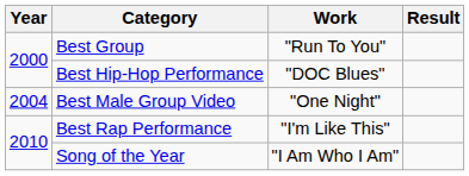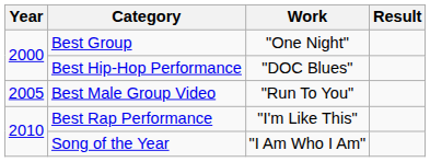 <table class="wikitable sortable">
 <tr>
 <th>Year</th>
 <th>Category</th>
 <th>Work</th>
 <th>Result</th>
 </tr>
 <tr>
 <td align=center rowspan=2><a href='#'>2000</a></td>
 <td><a href='#'>Best Group</a></td>
-<td align=center>"Run To You"</td>
+<td align=center>"One Night"</td>
 <td></td>
 </tr>
 <tr>
 <td><a href='#'>Best Hip-Hop Performance</a></td>
 <td align=center>"DOC Blues"</td>
 <td></td>
 </tr>
 <tr>
-<td align=center><a href='#'>2004</a></td>
+<td align=center><a href='#'>2005</a></td>
 <td><a href='#'>Best Male Group Video</a></td>
-<td align=center>"One Night"</td>
+<td align=center>"Run To You"</td>
 <td></td>
 </tr>
 <tr>
 <td align=center rowspan=2><a href='#'>2010</a></td>
 <td><a href='#'>Best Rap Performance</a></td>
 <td align=center>"I'm Like This"</td>
 <td></td>
 </tr>
 <tr>
 <td><a href='#'>Song of the Year</a></td>
 <td align=center>"I Am Who I Am"</td>
 <td></td>
 </tr>
 </table>
